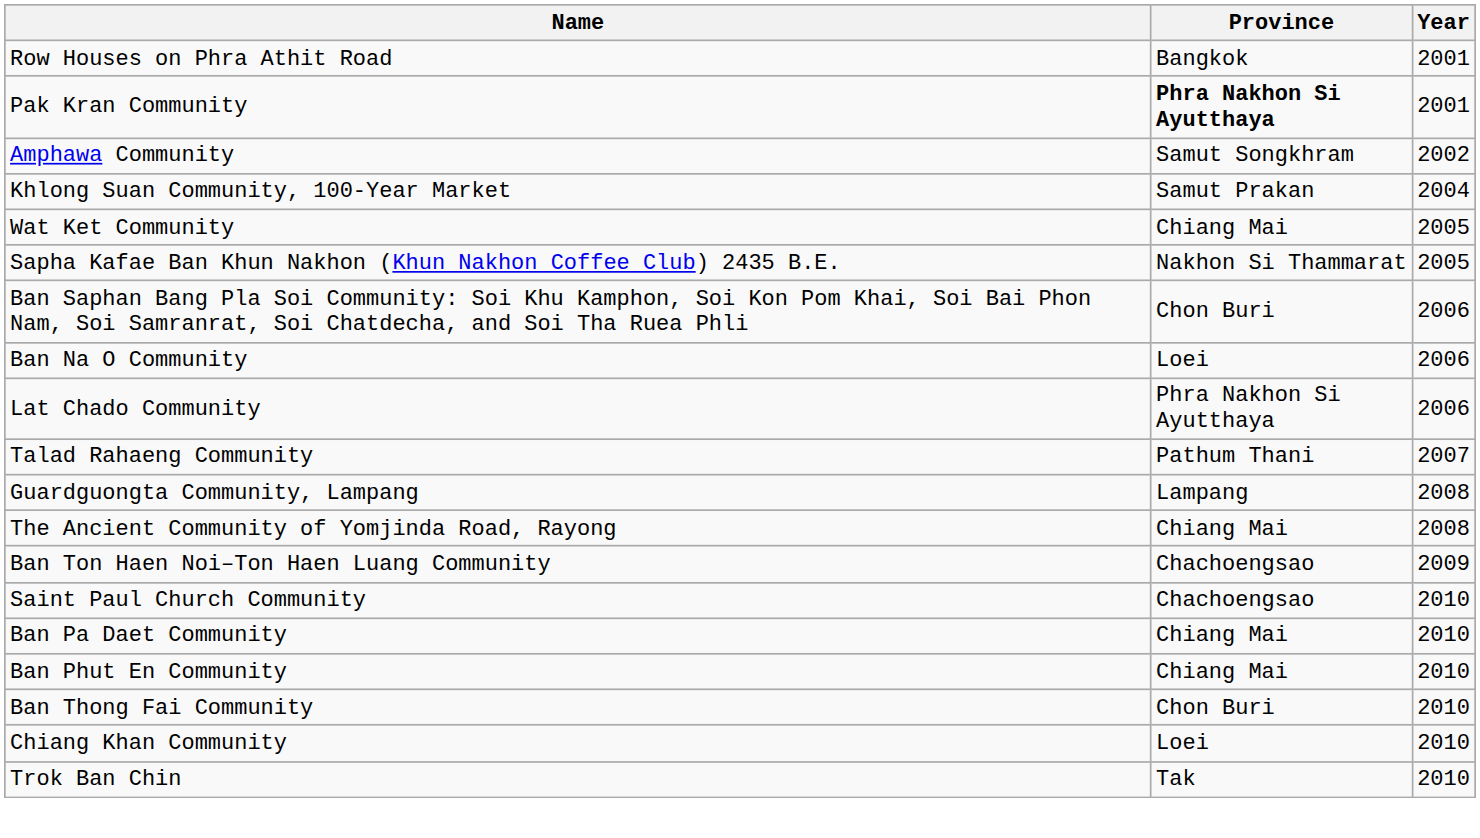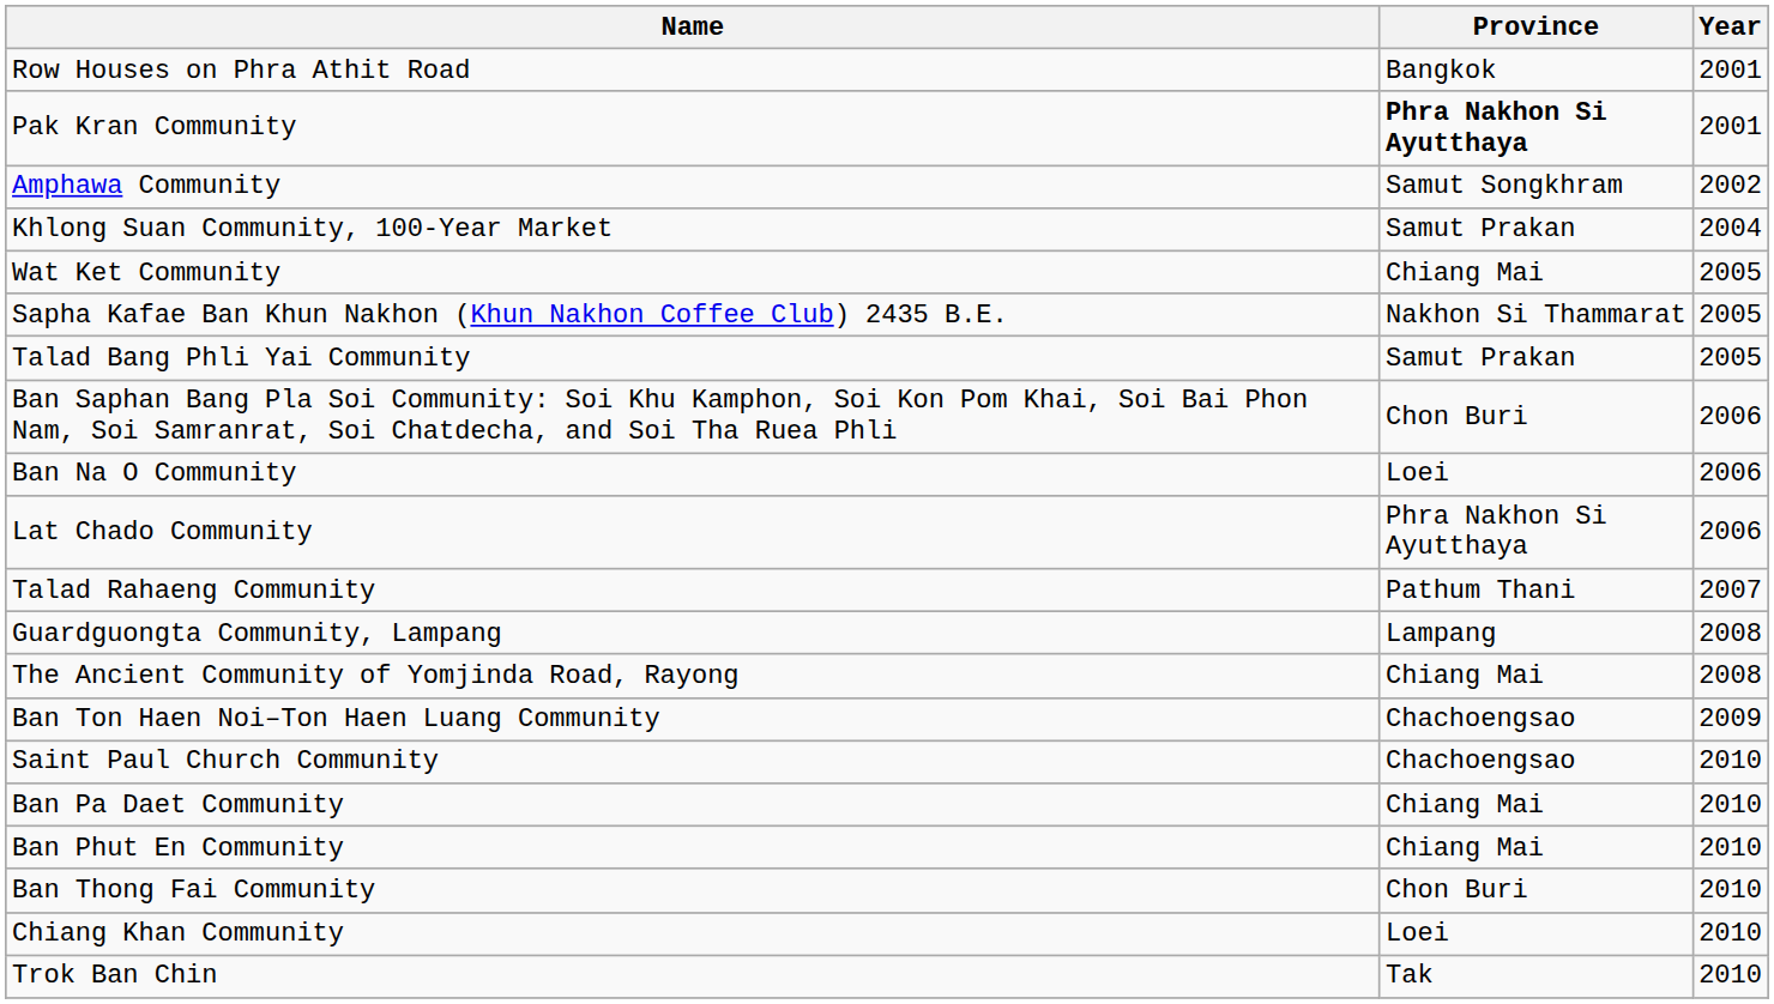 <table class="wikitable sortable">
 <tr>
 <th>Name</th>
 <th>Province</th>
 <th>Year</th>
 </tr>
 <tr>
 <td>Row Houses on Phra Athit Road</td>
 <td>Bangkok</td>
 <td>2001</td>
 </tr>
 <tr>
 <td>Pak Kran Community</td>
 <td><strong>Phra Nakhon Si Ayutthaya</strong></td>
 <td>2001</td>
 </tr>
 <tr>
 <td><a href='#'>Amphawa</a> Community</td>
 <td>Samut Songkhram</td>
 <td>2002</td>
 </tr>
 <tr>
 <td>Khlong Suan Community, 100-Year Market</td>
 <td>Samut Prakan</td>
 <td>2004</td>
 </tr>
 <tr>
 <td>Wat Ket Community</td>
 <td>Chiang Mai</td>
 <td>2005</td>
 </tr>
 <tr>
 <td>Sapha Kafae Ban Khun Nakhon (<a href='#'>Khun Nakhon Coffee Club</a>) 2435 B.E.</td>
 <td>Nakhon Si Thammarat</td>
+<td>2005</td>
+</tr>
+<tr>
+<td>Talad Bang Phli Yai Community</td>
+<td>Samut Prakan</td>
 <td>2005</td>
 </tr>
 <tr>
 <td>Ban Saphan Bang Pla Soi Community: Soi Khu Kamphon, Soi Kon Pom Khai, Soi Bai Phon Nam, Soi Samranrat, Soi Chatdecha, and Soi Tha Ruea Phli</td>
 <td>Chon Buri</td>
 <td>2006</td>
 </tr>
 <tr>
 <td>Ban Na O Community</td>
 <td>Loei</td>
 <td>2006</td>
 </tr>
 <tr>
 <td>Lat Chado Community</td>
 <td>Phra Nakhon Si Ayutthaya</td>
 <td>2006</td>
 </tr>
 <tr>
 <td>Talad Rahaeng Community</td>
 <td>Pathum Thani</td>
 <td>2007</td>
 </tr>
 <tr>
 <td>Guardguongta Community, Lampang</td>
 <td>Lampang</td>
 <td>2008</td>
 </tr>
 <tr>
 <td>The Ancient Community of Yomjinda Road, Rayong</td>
 <td>Chiang Mai</td>
 <td>2008</td>
 </tr>
 <tr>
 <td>Ban Ton Haen Noi–Ton Haen Luang Community</td>
 <td>Chachoengsao</td>
 <td>2009</td>
 </tr>
 <tr>
 <td>Saint Paul Church Community</td>
 <td>Chachoengsao</td>
 <td>2010</td>
 </tr>
 <tr>
 <td>Ban Pa Daet Community</td>
 <td>Chiang Mai</td>
 <td>2010</td>
 </tr>
 <tr>
 <td>Ban Phut En Community</td>
 <td>Chiang Mai</td>
 <td>2010</td>
 </tr>
 <tr>
 <td>Ban Thong Fai Community</td>
 <td>Chon Buri</td>
 <td>2010</td>
 </tr>
 <tr>
 <td>Chiang Khan Community</td>
 <td>Loei</td>
 <td>2010</td>
 </tr>
 <tr>
 <td>Trok Ban Chin</td>
 <td>Tak</td>
 <td>2010</td>
 </tr>
 </table>
